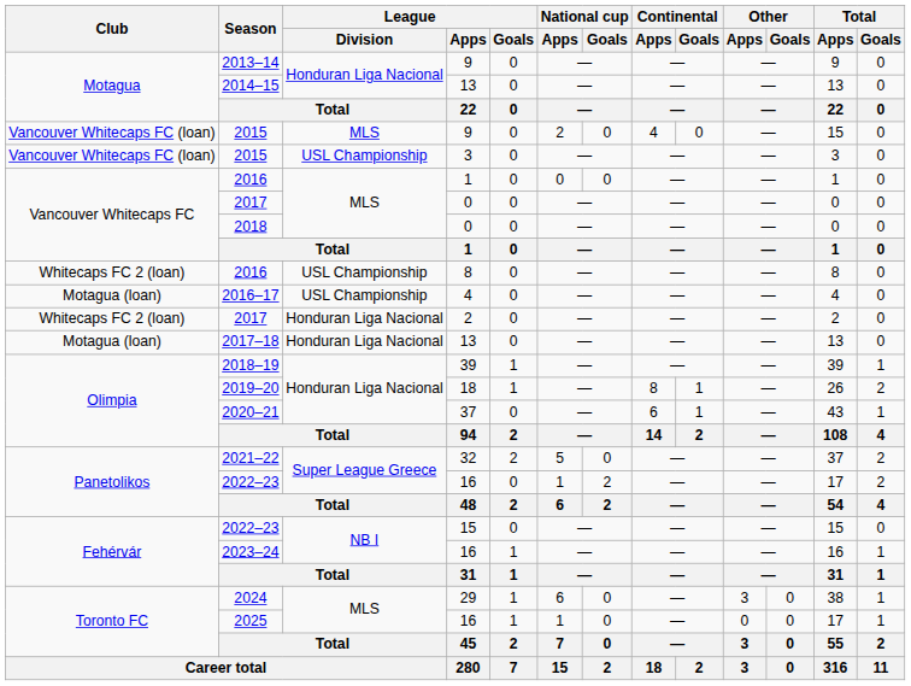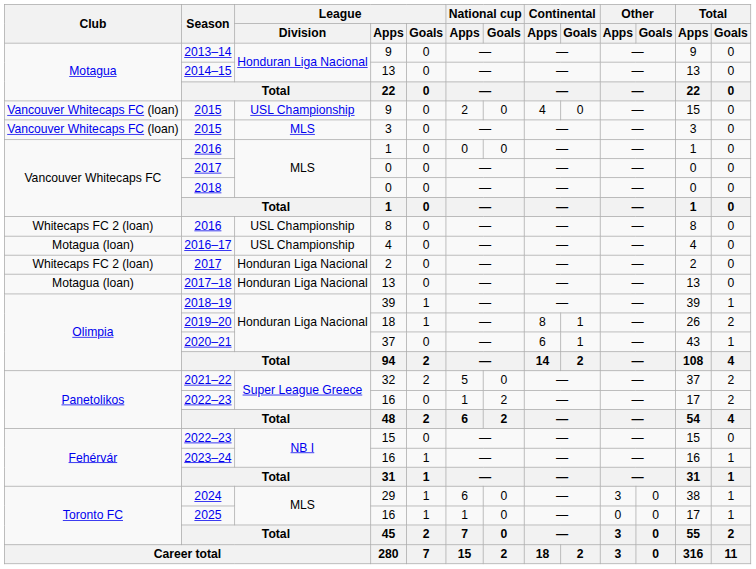 <table class="wikitable" border="1" style="text-align: center;">
 <tr>
 <th rowspan="2">Club</th>
 <th rowspan="2">Season</th>
 <th colspan="3">League</th>
 <th colspan="2">National cup</th>
 <th colspan="2">Continental</th>
 <th colspan="2">Other</th>
 <th colspan="2">Total</th>
 </tr>
 <tr>
 <th>Division</th>
 <th>Apps</th>
 <th>Goals</th>
 <th>Apps</th>
 <th>Goals</th>
 <th>Apps</th>
 <th>Goals</th>
 <th>Apps</th>
 <th>Goals</th>
 <th>Apps</th>
 <th>Goals</th>
 </tr>
 <tr>
 <td rowspan="3"><a href='#'>Motagua</a></td>
 <td><a href='#'>2013–14</a></td>
 <td rowspan="2"><a href='#'>Honduran Liga Nacional</a></td>
 <td>9</td>
 <td>0</td>
 <td colspan="2">—</td>
 <td colspan="2">—</td>
 <td colspan="2">—</td>
 <td>9</td>
 <td>0</td>
 </tr>
 <tr>
 <td><a href='#'>2014–15</a></td>
 <td>13</td>
 <td>0</td>
 <td colspan="2">—</td>
 <td colspan="2">—</td>
 <td colspan="2">—</td>
 <td>13</td>
 <td>0</td>
 </tr>
 <tr>
 <th colspan="2">Total</th>
 <th>22</th>
 <th>0</th>
 <th colspan="2">—</th>
 <th colspan="2">—</th>
 <th colspan="2">—</th>
 <th>22</th>
 <th>0</th>
 </tr>
 <tr>
 <td><a href='#'>Vancouver Whitecaps FC</a> (loan)</td>
 <td><a href='#'>2015</a></td>
-<td><a href='#'>MLS</a></td>
+<td><a href='#'>USL Championship</a></td>
 <td>9</td>
 <td>0</td>
 <td>2</td>
 <td>0</td>
 <td>4</td>
 <td>0</td>
 <td colspan="2">—</td>
 <td>15</td>
 <td>0</td>
 </tr>
 <tr>
 <td><a href='#'>Vancouver Whitecaps FC</a> (loan)</td>
 <td><a href='#'>2015</a></td>
-<td><a href='#'>USL Championship</a></td>
+<td><a href='#'>MLS</a></td>
 <td>3</td>
 <td>0</td>
 <td colspan="2">—</td>
 <td colspan="2">—</td>
 <td colspan="2">—</td>
 <td>3</td>
 <td>0</td>
 </tr>
 <tr>
 <td rowspan="4">Vancouver Whitecaps FC</td>
 <td><a href='#'>2016</a></td>
 <td rowspan="3">MLS</td>
 <td>1</td>
 <td>0</td>
 <td>0</td>
 <td>0</td>
 <td colspan="2">—</td>
 <td colspan="2">—</td>
 <td>1</td>
 <td>0</td>
 </tr>
 <tr>
 <td><a href='#'>2017</a></td>
 <td>0</td>
 <td>0</td>
 <td colspan="2">—</td>
 <td colspan="2">—</td>
 <td colspan="2">—</td>
 <td>0</td>
 <td>0</td>
 </tr>
 <tr>
 <td><a href='#'>2018</a></td>
 <td>0</td>
 <td>0</td>
 <td colspan="2">—</td>
 <td colspan="2">—</td>
 <td colspan="2">—</td>
 <td>0</td>
 <td>0</td>
 </tr>
 <tr>
 <th colspan="2">Total</th>
 <th>1</th>
 <th>0</th>
 <th colspan="2">—</th>
 <th colspan="2">—</th>
 <th colspan="2">—</th>
 <th>1</th>
 <th>0</th>
 </tr>
 <tr>
 <td>Whitecaps FC 2 (loan)</td>
 <td><a href='#'>2016</a></td>
 <td>USL Championship</td>
 <td>8</td>
 <td>0</td>
 <td colspan="2">—</td>
 <td colspan="2">—</td>
 <td colspan="2">—</td>
 <td>8</td>
 <td>0</td>
 </tr>
 <tr>
 <td>Motagua (loan)</td>
 <td><a href='#'>2016–17</a></td>
 <td>USL Championship</td>
 <td>4</td>
 <td>0</td>
 <td colspan="2">—</td>
 <td colspan="2">—</td>
 <td colspan="2">—</td>
 <td>4</td>
 <td>0</td>
 </tr>
 <tr>
 <td>Whitecaps FC 2 (loan)</td>
 <td><a href='#'>2017</a></td>
 <td>Honduran Liga Nacional</td>
 <td>2</td>
 <td>0</td>
 <td colspan="2">—</td>
 <td colspan="2">—</td>
 <td colspan="2">—</td>
 <td>2</td>
 <td>0</td>
 </tr>
 <tr>
 <td>Motagua (loan)</td>
 <td><a href='#'>2017–18</a></td>
 <td>Honduran Liga Nacional</td>
 <td>13</td>
 <td>0</td>
 <td colspan="2">—</td>
 <td colspan="2">—</td>
 <td colspan="2">—</td>
 <td>13</td>
 <td>0</td>
 </tr>
 <tr>
 <td rowspan="4"><a href='#'>Olimpia</a></td>
 <td><a href='#'>2018–19</a></td>
 <td rowspan="3">Honduran Liga Nacional</td>
 <td>39</td>
 <td>1</td>
 <td colspan="2">—</td>
 <td colspan="2">—</td>
 <td colspan="2">—</td>
 <td>39</td>
 <td>1</td>
 </tr>
 <tr>
 <td><a href='#'>2019–20</a></td>
 <td>18</td>
 <td>1</td>
 <td colspan="2">—</td>
 <td>8</td>
 <td>1</td>
 <td colspan="2">—</td>
 <td>26</td>
 <td>2</td>
 </tr>
 <tr>
 <td><a href='#'>2020–21</a></td>
 <td>37</td>
 <td>0</td>
 <td colspan="2">—</td>
 <td>6</td>
 <td>1</td>
 <td colspan="2">—</td>
 <td>43</td>
 <td>1</td>
 </tr>
 <tr>
 <th colspan="2">Total</th>
 <th>94</th>
 <th>2</th>
 <th colspan="2">—</th>
 <th>14</th>
 <th>2</th>
 <th colspan="2">—</th>
 <th>108</th>
 <th>4</th>
 </tr>
 <tr>
 <td rowspan="3"><a href='#'>Panetolikos</a></td>
 <td><a href='#'>2021–22</a></td>
 <td rowspan="2"><a href='#'>Super League Greece</a></td>
 <td>32</td>
 <td>2</td>
 <td>5</td>
 <td>0</td>
 <td colspan="2">—</td>
 <td colspan="2">—</td>
 <td>37</td>
 <td>2</td>
 </tr>
 <tr>
 <td><a href='#'>2022–23</a></td>
 <td>16</td>
 <td>0</td>
 <td>1</td>
 <td>2</td>
 <td colspan="2">—</td>
 <td colspan="2">—</td>
 <td>17</td>
 <td>2</td>
 </tr>
 <tr>
 <th colspan="2">Total</th>
 <th>48</th>
 <th>2</th>
 <th>6</th>
 <th>2</th>
 <th colspan="2">—</th>
 <th colspan="2">—</th>
 <th>54</th>
 <th>4</th>
 </tr>
 <tr>
 <td rowspan="3"><a href='#'>Fehérvár</a></td>
 <td><a href='#'>2022–23</a></td>
 <td rowspan="2"><a href='#'>NB I</a></td>
 <td>15</td>
 <td>0</td>
 <td colspan="2">—</td>
 <td colspan="2">—</td>
 <td colspan="2">—</td>
 <td>15</td>
 <td>0</td>
 </tr>
 <tr>
 <td><a href='#'>2023–24</a></td>
 <td>16</td>
 <td>1</td>
 <td colspan="2">—</td>
 <td colspan="2">—</td>
 <td colspan="2">—</td>
 <td>16</td>
 <td>1</td>
 </tr>
 <tr>
 <th colspan="2">Total</th>
 <th>31</th>
 <th>1</th>
 <th colspan="2">—</th>
 <th colspan="2">—</th>
 <th colspan="2">—</th>
 <th>31</th>
 <th>1</th>
 </tr>
 <tr>
 <td rowspan="3"><a href='#'>Toronto FC</a></td>
 <td><a href='#'>2024</a></td>
 <td rowspan="2">MLS</td>
 <td>29</td>
 <td>1</td>
 <td>6</td>
 <td>0</td>
 <td colspan="2">—</td>
 <td>3</td>
 <td>0</td>
 <td>38</td>
 <td>1</td>
 </tr>
 <tr>
 <td><a href='#'>2025</a></td>
 <td>16</td>
 <td>1</td>
 <td>1</td>
 <td>0</td>
 <td colspan="2">—</td>
 <td>0</td>
 <td>0</td>
 <td>17</td>
 <td>1</td>
 </tr>
 <tr>
 <th colspan="2">Total</th>
 <th>45</th>
 <th>2</th>
 <th>7</th>
 <th>0</th>
 <th colspan="2">—</th>
 <th>3</th>
 <th>0</th>
 <th>55</th>
 <th>2</th>
 </tr>
 <tr>
 <th colspan="3">Career total</th>
 <th>280</th>
 <th>7</th>
 <th>15</th>
 <th>2</th>
 <th>18</th>
 <th>2</th>
 <th>3</th>
 <th>0</th>
 <th>316</th>
 <th>11</th>
 </tr>
 </table>
